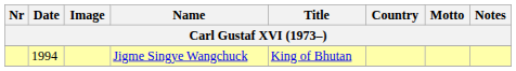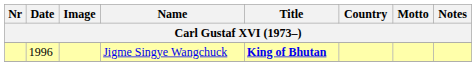 <table class="wikitable" width=100%>
 <tr>
 <th>Nr</th>
 <th>Date</th>
 <th>Image</th>
 <th>Name</th>
 <th>Title</th>
 <th>Country</th>
 <th>Motto</th>
 <th>Notes</th>
 </tr>
 <tr>
 <th colspan=8>Carl Gustaf XVI (1973–)</th>
 </tr>
 <tr>
 </tr>
 <tr bgcolor="#FFFFAA">
 <td></td>
-<td>1994</td>
+<td>1996</td>
 <td></td>
 <td><a href='#'>Jigme Singye Wangchuck</a></td>
-<td><a href='#'>King of Bhutan</a></td>
+<td><strong><a href='#'>King of Bhutan</a></strong></td>
 <td></td>
 <td></td>
 <td></td>
 </tr>
 <tr>
 </tr>
 </table>
